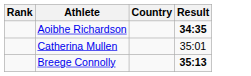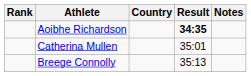 <table class="wikitable sortable" style=text-align:center>
 <tr>
 <th>Rank</th>
 <th>Athlete</th>
 <th>Country</th>
 <th>Result</th>
+<th>Notes</th>
 </tr>
 <tr>
 <td></td>
 <td align=left><a href='#'>Aoibhe Richardson</a></td>
 <td align=left></td>
 <td><strong>34:35</strong></td>
+<td></td>
 </tr>
 <tr>
 <td></td>
 <td align=left><a href='#'>Catherina Mullen</a></td>
 <td align=left></td>
 <td>35:01</td>
+<td></td>
 </tr>
 <tr>
 <td></td>
 <td align=left><a href='#'>Breege Connolly</a></td>
 <td align=left></td>
-<td><strong>35:13</strong></td>
+<td>35:13</td>
+<td></td>
 </tr>
 </table>
